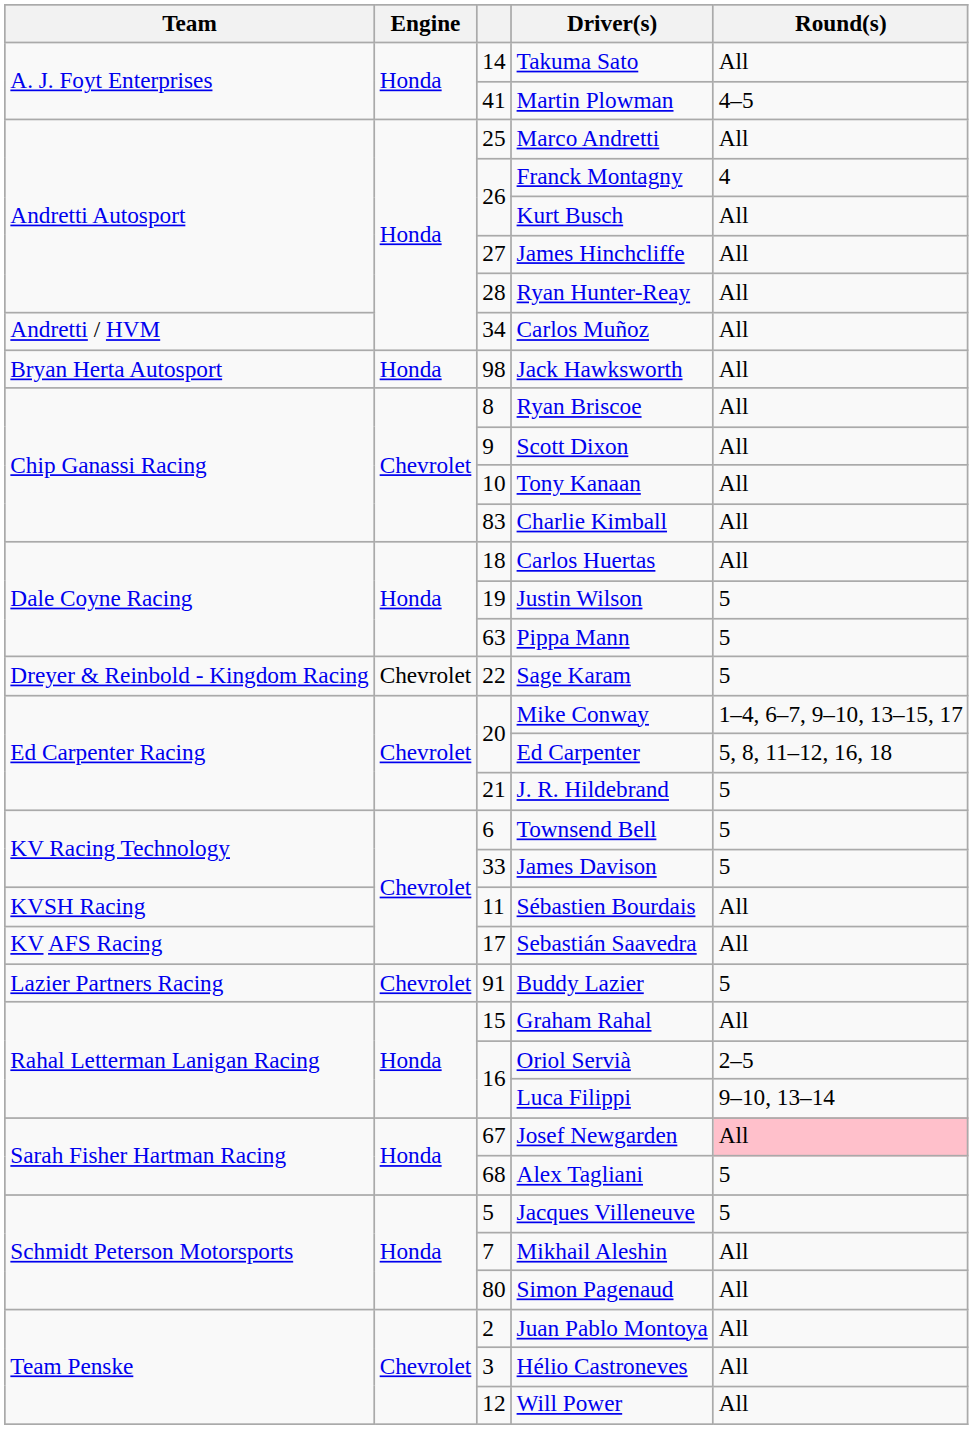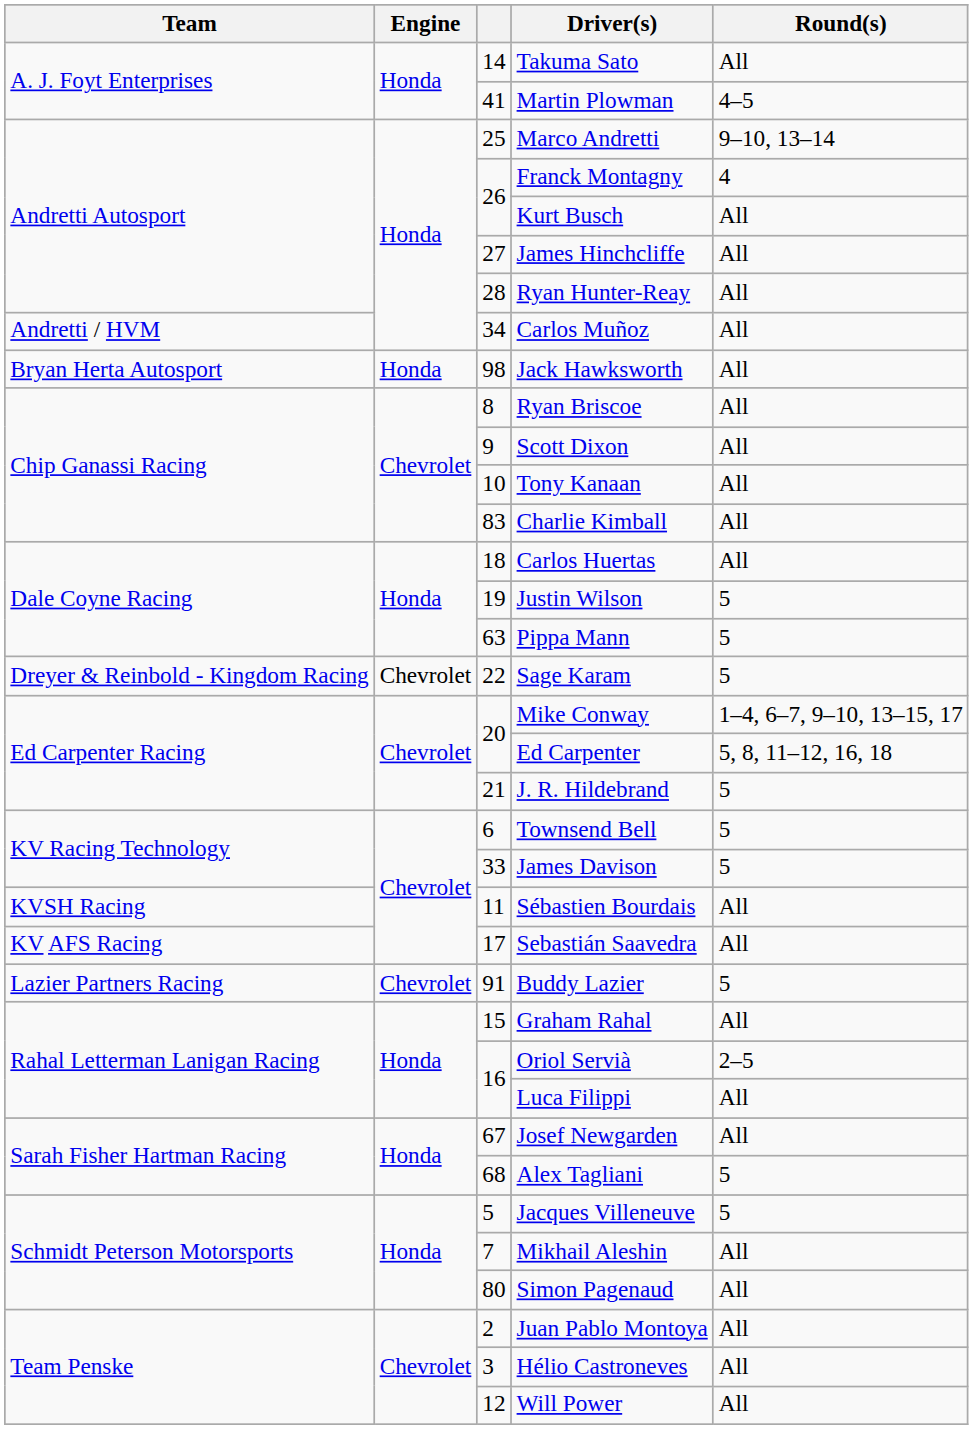 <table class="wikitable" style="font-size: 85%">
 <tr>
 <th>Team</th>
 <th>Engine</th>
 <th></th>
 <th>Driver(s)</th>
 <th>Round(s)</th>
 </tr>
 <tr>
 <td rowspan=2><a href='#'>A. J. Foyt Enterprises</a></td>
 <td rowspan=2><a href='#'>Honda</a></td>
 <td>14</td>
 <td> <a href='#'>Takuma Sato</a></td>
 <td>All</td>
 </tr>
 <tr>
 <td>41</td>
 <td> <a href='#'>Martin Plowman</a> </td>
 <td>4–5</td>
 </tr>
 <tr>
 <td rowspan="5"><a href='#'>Andretti Autosport</a></td>
 <td rowspan=6><a href='#'>Honda</a></td>
 <td>25</td>
 <td> <a href='#'>Marco Andretti</a></td>
-<td>All</td>
+<td>9–10, 13–14</td>
 </tr>
 <tr>
 <td rowspan=2>26</td>
 <td> <a href='#'>Franck Montagny</a> </td>
 <td>4</td>
 </tr>
 <tr>
 <td> <a href='#'>Kurt Busch</a> </td>
 <td>All</td>
 </tr>
 <tr>
 <td>27</td>
 <td> <a href='#'>James Hinchcliffe</a></td>
 <td>All</td>
 </tr>
 <tr>
 <td>28</td>
 <td> <a href='#'>Ryan Hunter-Reay</a></td>
 <td>All</td>
 </tr>
 <tr>
 <td><a href='#'>Andretti</a> / <a href='#'>HVM</a></td>
 <td>34</td>
 <td> <a href='#'>Carlos Muñoz</a> </td>
 <td>All</td>
 </tr>
 <tr>
 <td><a href='#'>Bryan Herta Autosport</a></td>
 <td><a href='#'>Honda</a></td>
 <td>98</td>
 <td> <a href='#'>Jack Hawksworth</a> </td>
 <td>All</td>
 </tr>
 <tr>
 <td rowspan=4><a href='#'>Chip Ganassi Racing</a></td>
 <td rowspan=4><a href='#'>Chevrolet</a></td>
 <td>8</td>
 <td> <a href='#'>Ryan Briscoe</a></td>
 <td>All</td>
 </tr>
 <tr>
 <td>9</td>
 <td> <a href='#'>Scott Dixon</a></td>
 <td>All</td>
 </tr>
 <tr>
 <td>10</td>
 <td> <a href='#'>Tony Kanaan</a></td>
 <td>All</td>
 </tr>
 <tr>
 <td>83</td>
 <td> <a href='#'>Charlie Kimball</a></td>
 <td>All</td>
 </tr>
 <tr>
 <td rowspan=3><a href='#'>Dale Coyne Racing</a></td>
 <td rowspan=3><a href='#'>Honda</a></td>
 <td>18</td>
 <td> <a href='#'>Carlos Huertas</a> </td>
 <td>All</td>
 </tr>
 <tr>
 <td>19</td>
 <td> <a href='#'>Justin Wilson</a></td>
 <td>5</td>
 </tr>
 <tr>
 <td>63</td>
 <td> <a href='#'>Pippa Mann</a></td>
 <td>5</td>
 </tr>
 <tr>
 <td><a href='#'>Dreyer & Reinbold - Kingdom Racing</a></td>
 <td>Chevrolet</td>
 <td>22</td>
 <td> <a href='#'>Sage Karam</a> </td>
 <td>5</td>
 </tr>
 <tr>
 <td rowspan=3><a href='#'>Ed Carpenter Racing</a></td>
 <td rowspan=3><a href='#'>Chevrolet</a></td>
 <td rowspan=2>20</td>
 <td> <a href='#'>Mike Conway</a></td>
 <td>1–4, 6–7, 9–10, 13–15, 17</td>
 </tr>
 <tr>
 <td> <a href='#'>Ed Carpenter</a></td>
 <td>5, 8, 11–12, 16, 18</td>
 </tr>
 <tr>
 <td>21</td>
 <td> <a href='#'>J. R. Hildebrand</a></td>
 <td>5</td>
 </tr>
 <tr>
 <td rowspan="2"><a href='#'>KV Racing Technology</a></td>
 <td rowspan=4><a href='#'>Chevrolet</a></td>
 <td>6</td>
 <td> <a href='#'>Townsend Bell</a></td>
 <td>5</td>
 </tr>
 <tr>
 <td>33</td>
 <td> <a href='#'>James Davison</a> </td>
 <td>5</td>
 </tr>
 <tr>
 <td><a href='#'>KVSH Racing</a></td>
 <td>11</td>
 <td> <a href='#'>Sébastien Bourdais</a></td>
 <td>All</td>
 </tr>
 <tr>
 <td><a href='#'>KV</a> <a href='#'>AFS Racing</a></td>
 <td>17</td>
 <td> <a href='#'>Sebastián Saavedra</a></td>
 <td>All</td>
 </tr>
 <tr>
 <td><a href='#'>Lazier Partners Racing</a></td>
 <td><a href='#'>Chevrolet</a></td>
 <td>91</td>
 <td> <a href='#'>Buddy Lazier</a></td>
 <td>5</td>
 </tr>
 <tr>
 <td rowspan=3><a href='#'>Rahal Letterman Lanigan Racing</a></td>
 <td rowspan=3><a href='#'>Honda</a></td>
 <td>15</td>
 <td> <a href='#'>Graham Rahal</a></td>
 <td>All</td>
 </tr>
 <tr>
 <td rowspan=2>16</td>
 <td> <a href='#'>Oriol Servià</a></td>
 <td>2–5</td>
 </tr>
 <tr>
 <td> <a href='#'>Luca Filippi</a> </td>
-<td>9–10, 13–14</td>
+<td>All</td>
 </tr>
 <tr>
 <td rowspan=2><a href='#'>Sarah Fisher Hartman Racing</a></td>
 <td rowspan=2><a href='#'>Honda</a></td>
 <td>67</td>
 <td> <a href='#'>Josef Newgarden</a></td>
-<td style="background: pink;">All</td>
+<td>All</td>
 </tr>
 <tr>
 <td>68</td>
 <td> <a href='#'>Alex Tagliani</a></td>
 <td>5</td>
 </tr>
 <tr>
 <td rowspan=3><a href='#'>Schmidt Peterson Motorsports</a></td>
 <td rowspan=3><a href='#'>Honda</a></td>
 <td>5</td>
 <td> <a href='#'>Jacques Villeneuve</a></td>
 <td>5</td>
 </tr>
 <tr>
 <td>7</td>
 <td> <a href='#'>Mikhail Aleshin</a> </td>
 <td>All</td>
 </tr>
 <tr>
 <td>80</td>
 <td> <a href='#'>Simon Pagenaud</a></td>
 <td>All</td>
 </tr>
 <tr>
 <td rowspan=3><a href='#'>Team Penske</a></td>
 <td rowspan=3><a href='#'>Chevrolet</a></td>
 <td>2</td>
 <td> <a href='#'>Juan Pablo Montoya</a></td>
 <td>All</td>
 </tr>
 <tr>
 <td>3</td>
 <td> <a href='#'>Hélio Castroneves</a></td>
 <td>All</td>
 </tr>
 <tr>
 <td>12</td>
 <td> <a href='#'>Will Power</a></td>
 <td>All</td>
 </tr>
 </table>
